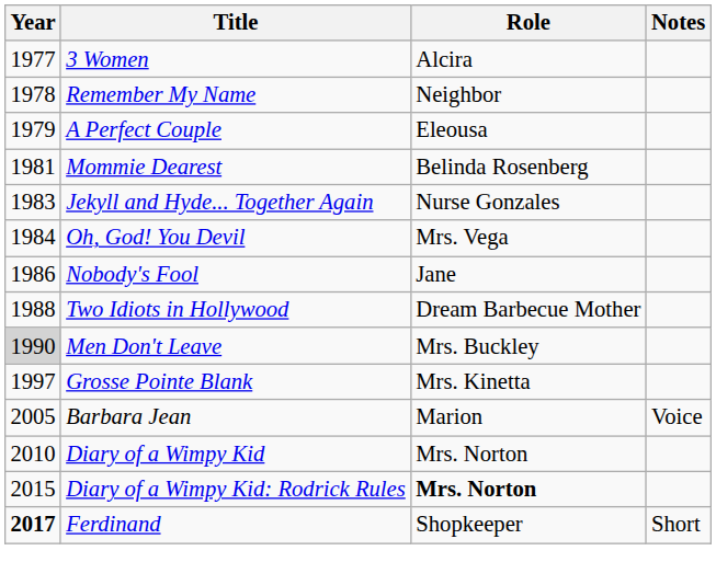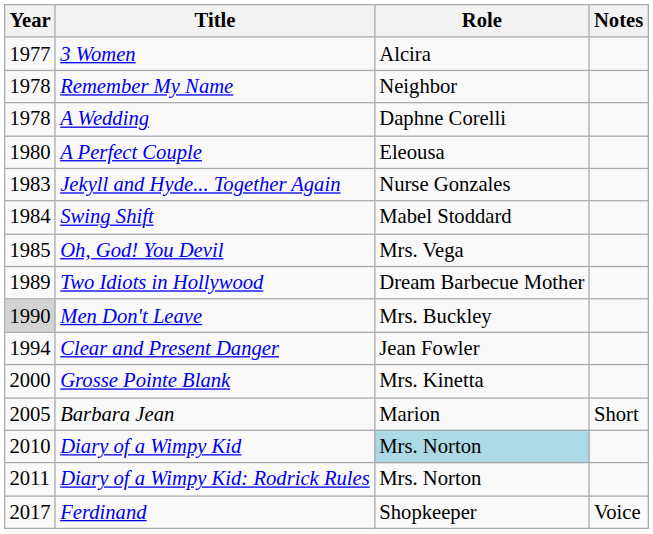 <table class="wikitable sortable">
 <tr>
 <th>Year</th>
 <th>Title</th>
 <th>Role</th>
 <th class="unsortable">Notes</th>
 </tr>
 <tr>
 <td>1977</td>
 <td><em><a href='#'>3 Women</a></em></td>
 <td>Alcira</td>
 <td></td>
 </tr>
 <tr>
 <td>1978</td>
 <td><em><a href='#'>Remember My Name</a></em></td>
 <td>Neighbor</td>
 <td></td>
 </tr>
 <tr>
-<td>1979</td>
-<td><em><a href='#'>A Perfect Couple</a></em></td>
-<td>Eleousa</td>
+<td>1978</td>
+<td><em><a href='#'>A Wedding</a></em></td>
+<td>Daphne Corelli</td>
 <td></td>
 </tr>
 <tr>
-<td>1981</td>
-<td><em><a href='#'>Mommie Dearest</a></em></td>
-<td>Belinda Rosenberg</td>
+<td>1980</td>
+<td><em><a href='#'>A Perfect Couple</a></em></td>
+<td>Eleousa</td>
 <td></td>
 </tr>
 <tr>
 <td>1983</td>
 <td><em><a href='#'>Jekyll and Hyde... Together Again</a></em></td>
 <td>Nurse Gonzales</td>
 <td></td>
 </tr>
 <tr>
 <td>1984</td>
+<td><em><a href='#'>Swing Shift</a></em></td>
+<td>Mabel Stoddard</td>
+<td></td>
+</tr>
+<tr>
+<td>1985</td>
 <td><em><a href='#'>Oh, God! You Devil</a></em></td>
 <td>Mrs. Vega</td>
 <td></td>
 </tr>
 <tr>
-<td>1986</td>
-<td><em><a href='#'>Nobody's Fool</a></em></td>
-<td>Jane</td>
-<td></td>
-</tr>
-<tr>
-<td>1988</td>
+<td>1989</td>
 <td><em><a href='#'>Two Idiots in Hollywood</a></em></td>
 <td>Dream Barbecue Mother</td>
 <td></td>
 </tr>
 <tr>
 <td style="background: lightgrey;">1990</td>
 <td><em><a href='#'>Men Don't Leave</a></em></td>
 <td>Mrs. Buckley</td>
 <td></td>
 </tr>
 <tr>
-<td>1997</td>
+<td>1994</td>
+<td><em><a href='#'>Clear and Present Danger</a></em></td>
+<td>Jean Fowler</td>
+<td></td>
+</tr>
+<tr>
+<td>2000</td>
 <td><em><a href='#'>Grosse Pointe Blank</a></em></td>
 <td>Mrs. Kinetta</td>
 <td></td>
 </tr>
 <tr>
 <td>2005</td>
 <td><em>Barbara Jean</em></td>
 <td>Marion</td>
-<td>Voice</td>
+<td>Short</td>
 </tr>
 <tr>
 <td>2010</td>
 <td><em><a href='#'>Diary of a Wimpy Kid</a></em></td>
+<td style="background: lightblue;">Mrs. Norton</td>
+<td></td>
+</tr>
+<tr>
+<td>2011</td>
+<td><em><a href='#'>Diary of a Wimpy Kid: Rodrick Rules</a></em></td>
 <td>Mrs. Norton</td>
 <td></td>
 </tr>
 <tr>
-<td>2015</td>
-<td><em><a href='#'>Diary of a Wimpy Kid: Rodrick Rules</a></em></td>
-<td><strong>Mrs. Norton</strong></td>
-<td></td>
-</tr>
-<tr>
-<td><strong>2017</strong></td>
+<td>2017</td>
 <td><em><a href='#'>Ferdinand</a></em></td>
 <td>Shopkeeper</td>
-<td>Short</td>
+<td>Voice</td>
 </tr>
 </table>
